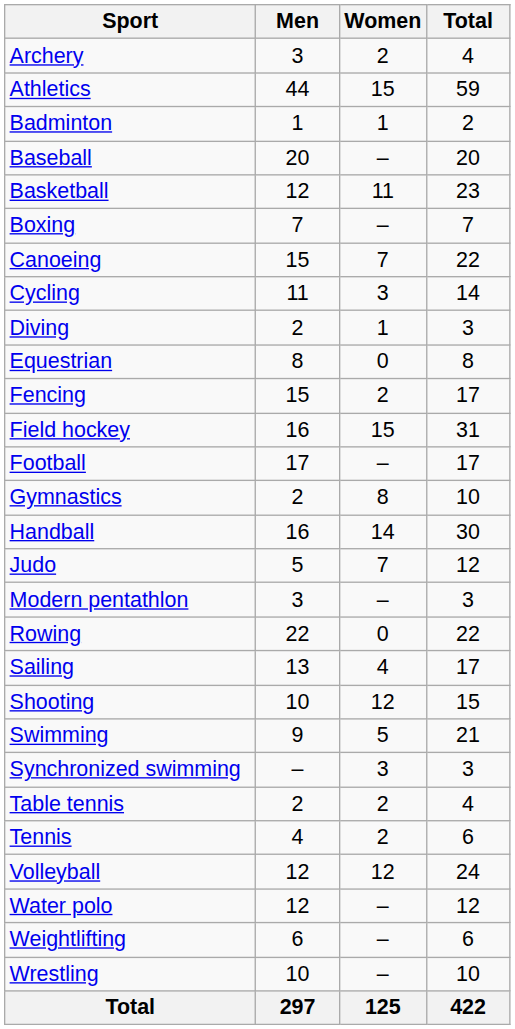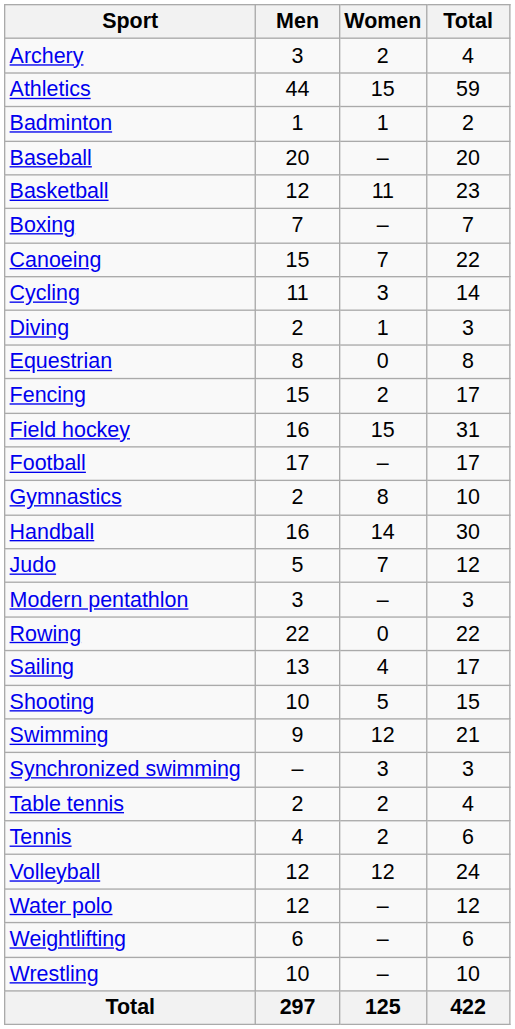 <table class="wikitable sortable" style="text-align:center;">
 <tr>
 <th width=180>Sport</th>
 <th width=55>Men</th>
 <th width=55>Women</th>
 <th width=55>Total</th>
 </tr>
 <tr>
 <td align=left><a href='#'>Archery</a></td>
 <td>3</td>
 <td>2</td>
 <td>4</td>
 </tr>
 <tr>
 <td align=left><a href='#'>Athletics</a></td>
 <td>44</td>
 <td>15</td>
 <td>59</td>
 </tr>
 <tr>
 <td align=left><a href='#'>Badminton</a></td>
 <td>1</td>
 <td>1</td>
 <td>2</td>
 </tr>
 <tr>
 <td align=left><a href='#'>Baseball</a></td>
 <td>20</td>
 <td>–</td>
 <td>20</td>
 </tr>
 <tr>
 <td align=left><a href='#'>Basketball</a></td>
 <td>12</td>
 <td>11</td>
 <td>23</td>
 </tr>
 <tr>
 <td align=left><a href='#'>Boxing</a></td>
 <td>7</td>
 <td>–</td>
 <td>7</td>
 </tr>
 <tr>
 <td align=left><a href='#'>Canoeing</a></td>
 <td>15</td>
 <td>7</td>
 <td>22</td>
 </tr>
 <tr>
 <td align=left><a href='#'>Cycling</a></td>
 <td>11</td>
 <td>3</td>
 <td>14</td>
 </tr>
 <tr>
 <td align=left><a href='#'>Diving</a></td>
 <td>2</td>
 <td>1</td>
 <td>3</td>
 </tr>
 <tr>
 <td align=left><a href='#'>Equestrian</a></td>
 <td>8</td>
 <td>0</td>
 <td>8</td>
 </tr>
 <tr>
 <td align=left><a href='#'>Fencing</a></td>
 <td>15</td>
 <td>2</td>
 <td>17</td>
 </tr>
 <tr>
 <td align=left><a href='#'>Field hockey</a></td>
 <td>16</td>
 <td>15</td>
 <td>31</td>
 </tr>
 <tr>
 <td align=left><a href='#'>Football</a></td>
 <td>17</td>
 <td>–</td>
 <td>17</td>
 </tr>
 <tr>
 <td align=left><a href='#'>Gymnastics</a></td>
 <td>2</td>
 <td>8</td>
 <td>10</td>
 </tr>
 <tr>
 <td align=left><a href='#'>Handball</a></td>
 <td>16</td>
 <td>14</td>
 <td>30</td>
 </tr>
 <tr>
 <td align=left><a href='#'>Judo</a></td>
 <td>5</td>
 <td>7</td>
 <td>12</td>
 </tr>
 <tr>
 <td align=left><a href='#'>Modern pentathlon</a></td>
 <td>3</td>
 <td>–</td>
 <td>3</td>
 </tr>
 <tr>
 <td align=left><a href='#'>Rowing</a></td>
 <td>22</td>
 <td>0</td>
 <td>22</td>
 </tr>
 <tr>
 <td align=left><a href='#'>Sailing</a></td>
 <td>13</td>
 <td>4</td>
 <td>17</td>
 </tr>
 <tr>
 <td align=left><a href='#'>Shooting</a></td>
 <td>10</td>
-<td>12</td>
+<td>5</td>
 <td>15</td>
 </tr>
 <tr>
 <td align=left><a href='#'>Swimming</a></td>
 <td>9</td>
-<td>5</td>
+<td>12</td>
 <td>21</td>
 </tr>
 <tr>
 <td align=left><a href='#'>Synchronized swimming</a></td>
 <td>–</td>
 <td>3</td>
 <td>3</td>
 </tr>
 <tr>
 <td align=left><a href='#'>Table tennis</a></td>
 <td>2</td>
 <td>2</td>
 <td>4</td>
 </tr>
 <tr>
 <td align=left><a href='#'>Tennis</a></td>
 <td>4</td>
 <td>2</td>
 <td>6</td>
 </tr>
 <tr>
 <td align=left><a href='#'>Volleyball</a></td>
 <td>12</td>
 <td>12</td>
 <td>24</td>
 </tr>
 <tr>
 <td align=left><a href='#'>Water polo</a></td>
 <td>12</td>
 <td>–</td>
 <td>12</td>
 </tr>
 <tr>
 <td align=left><a href='#'>Weightlifting</a></td>
 <td>6</td>
 <td>–</td>
 <td>6</td>
 </tr>
 <tr>
 <td align=left><a href='#'>Wrestling</a></td>
 <td>10</td>
 <td>–</td>
 <td>10</td>
 </tr>
 <tr>
 <th>Total</th>
 <th>297</th>
 <th>125</th>
 <th>422</th>
 </tr>
 </table>
